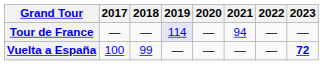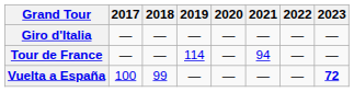 <table class="wikitable plainrowheaders">
 <tr>
 <th scope="col"><a href='#'>Grand Tour</a></th>
 <th scope="col">2017</th>
 <th scope="col">2018</th>
 <th scope="col">2019</th>
 <th scope="col">2020</th>
 <th scope="col">2021</th>
 <th scope="col">2022</th>
 <th scope="col">2023</th>
 </tr>
 <tr style="text-align:center;">
+<th scope="row"> <a href='#'>Giro d'Italia</a></th>
+<td>—</td>
+<td>—</td>
+<td>—</td>
+<td>—</td>
+<td>—</td>
+<td>—</td>
+<td>—</td>
+</tr>
+<tr style="text-align:center;">
 <th scope="row"> <a href='#'>Tour de France</a></th>
 <td>—</td>
 <td>—</td>
-<td style="background: lavender;"><a href='#'>114</a></td>
+<td><a href='#'>114</a></td>
 <td>—</td>
 <td><a href='#'>94</a></td>
 <td>—</td>
 <td>—</td>
 </tr>
 <tr style="text-align:center;">
 <th scope="row"> <a href='#'>Vuelta a España</a></th>
 <td><a href='#'>100</a></td>
 <td><a href='#'>99</a></td>
 <td>—</td>
 <td>—</td>
 <td>—</td>
 <td>—</td>
 <td><strong><a href='#'>72</a></strong></td>
 </tr>
 </table>
